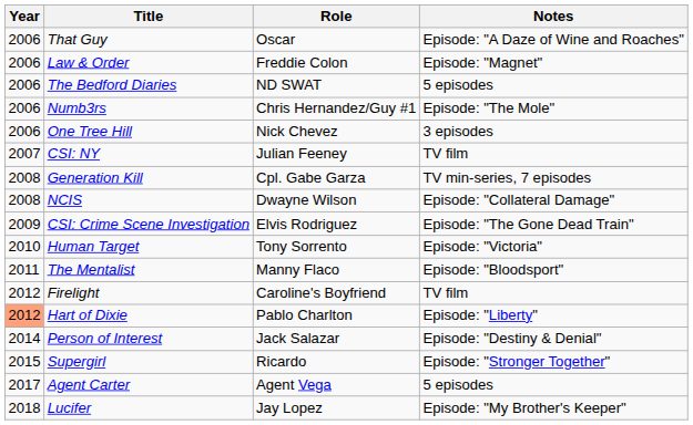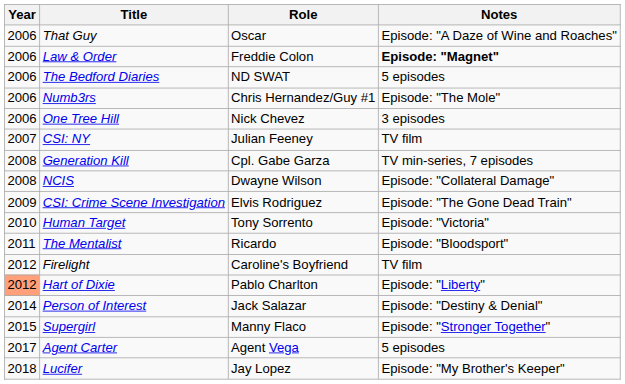 <table class="wikitable sortable">
 <tr>
 <th>Year</th>
 <th>Title</th>
 <th>Role</th>
 <th class="unsortable">Notes</th>
 </tr>
 <tr>
 <td>2006</td>
 <td><em>That Guy</em></td>
 <td>Oscar</td>
 <td>Episode: "A Daze of Wine and Roaches"</td>
 </tr>
 <tr>
 <td>2006</td>
 <td><em><a href='#'>Law & Order</a></em></td>
 <td>Freddie Colon</td>
-<td>Episode: "Magnet"</td>
+<td><strong>Episode: "Magnet"</strong></td>
 </tr>
 <tr>
 <td>2006</td>
 <td><em><a href='#'>The Bedford Diaries</a></em></td>
 <td>ND SWAT</td>
 <td>5 episodes</td>
 </tr>
 <tr>
 <td>2006</td>
 <td><em><a href='#'>Numb3rs</a></em></td>
 <td>Chris Hernandez/Guy #1</td>
 <td>Episode: "The Mole"</td>
 </tr>
 <tr>
 <td>2006</td>
 <td><em><a href='#'>One Tree Hill</a></em></td>
 <td>Nick Chevez</td>
 <td>3 episodes</td>
 </tr>
 <tr>
 <td>2007</td>
 <td><em><a href='#'>CSI: NY</a></em></td>
 <td>Julian Feeney</td>
 <td>TV film</td>
 </tr>
 <tr>
 <td>2008</td>
 <td><em><a href='#'>Generation Kill</a></em></td>
 <td>Cpl. Gabe Garza</td>
 <td>TV min-series, 7 episodes</td>
 </tr>
 <tr>
 <td>2008</td>
 <td><em><a href='#'>NCIS</a></em></td>
 <td>Dwayne Wilson</td>
 <td>Episode: "Collateral Damage"</td>
 </tr>
 <tr>
 <td>2009</td>
 <td><em><a href='#'>CSI: Crime Scene Investigation</a></em></td>
 <td>Elvis Rodriguez</td>
 <td>Episode: "The Gone Dead Train"</td>
 </tr>
 <tr>
 <td>2010</td>
 <td><em><a href='#'>Human Target</a></em></td>
 <td>Tony Sorrento</td>
 <td>Episode: "Victoria"</td>
 </tr>
 <tr>
 <td>2011</td>
 <td><em><a href='#'>The Mentalist</a></em></td>
-<td>Manny Flaco</td>
+<td>Ricardo</td>
 <td>Episode: "Bloodsport"</td>
 </tr>
 <tr>
 <td>2012</td>
 <td><em>Firelight</em></td>
 <td>Caroline's Boyfriend</td>
 <td>TV film</td>
 </tr>
 <tr>
 <td style="background: lightsalmon;">2012</td>
 <td><em><a href='#'>Hart of Dixie</a></em></td>
 <td>Pablo Charlton</td>
 <td>Episode: "<a href='#'>Liberty</a>"</td>
 </tr>
 <tr>
 <td>2014</td>
 <td><em><a href='#'>Person of Interest</a></em></td>
 <td>Jack Salazar</td>
 <td>Episode: "Destiny & Denial"</td>
 </tr>
 <tr>
 <td>2015</td>
 <td><em><a href='#'>Supergirl</a></em></td>
-<td>Ricardo</td>
+<td>Manny Flaco</td>
 <td>Episode: "<a href='#'>Stronger Together</a>"</td>
 </tr>
 <tr>
 <td>2017</td>
 <td><em><a href='#'>Agent Carter</a></em></td>
 <td>Agent <a href='#'>Vega</a></td>
 <td>5 episodes</td>
 </tr>
 <tr>
 <td>2018</td>
 <td><em><a href='#'>Lucifer</a></em></td>
 <td>Jay Lopez</td>
 <td>Episode: "My Brother's Keeper"</td>
 </tr>
 </table>
